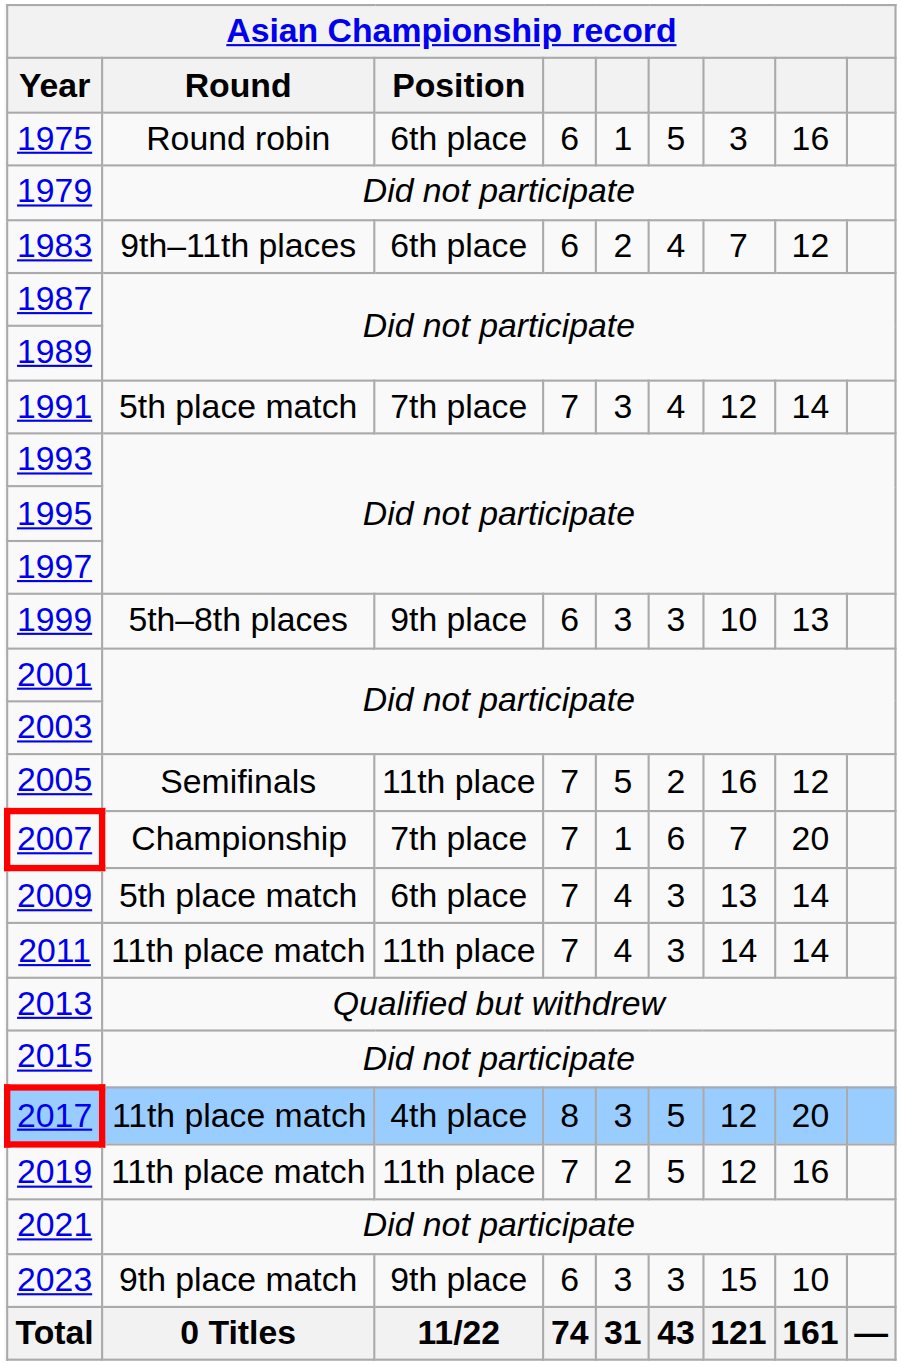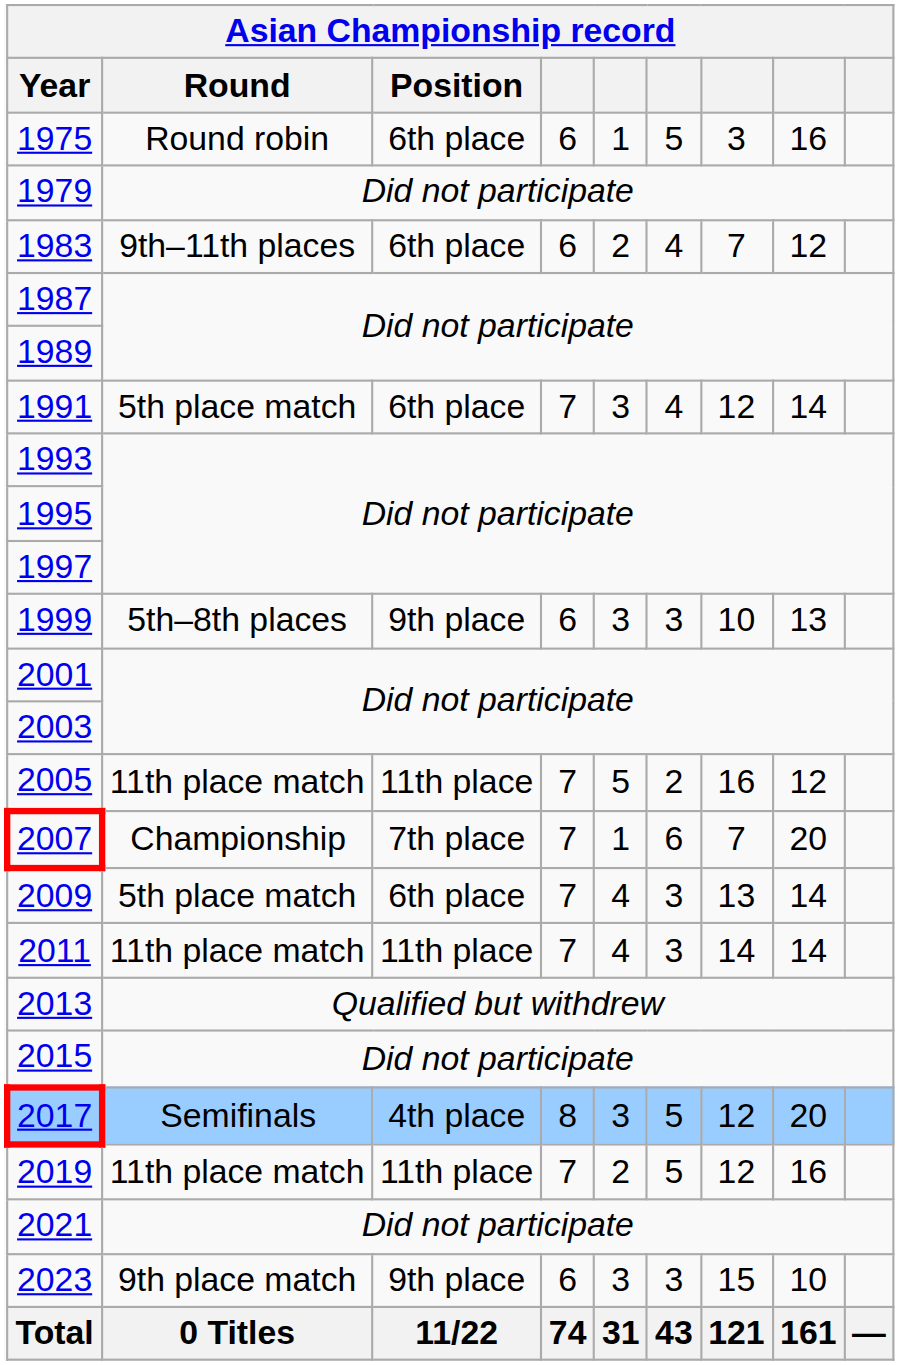 <table class="wikitable" style="text-align: center;">
 <tr>
 <th colspan=9><a href='#'>Asian Championship record</a></th>
 </tr>
 <tr>
 <th>Year</th>
 <th>Round</th>
 <th>Position</th>
 <th></th>
 <th></th>
 <th></th>
 <th></th>
 <th></th>
 <th></th>
 </tr>
 <tr>
 <td> <a href='#'>1975</a></td>
 <td>Round robin</td>
 <td>6th place</td>
 <td>6</td>
 <td>1</td>
 <td>5</td>
 <td>3</td>
 <td>16</td>
 <td></td>
 </tr>
 <tr>
 <td> <a href='#'>1979</a></td>
 <td colspan=8 rowspan=1><em>Did not participate</em></td>
 </tr>
 <tr>
 <td> <a href='#'>1983</a></td>
 <td>9th–11th places</td>
 <td>6th place</td>
 <td>6</td>
 <td>2</td>
 <td>4</td>
 <td>7</td>
 <td>12</td>
 <td></td>
 </tr>
 <tr>
 <td> <a href='#'>1987</a></td>
 <td colspan=8 rowspan=2><em>Did not participate</em></td>
 </tr>
 <tr>
 <td> <a href='#'>1989</a></td>
 </tr>
 <tr>
 <td> <a href='#'>1991</a></td>
 <td>5th place match</td>
-<td>7th place</td>
+<td>6th place</td>
 <td>7</td>
 <td>3</td>
 <td>4</td>
 <td>12</td>
 <td>14</td>
 <td></td>
 </tr>
 <tr>
 <td> <a href='#'>1993</a></td>
 <td colspan=8 rowspan=3><em>Did not participate</em></td>
 </tr>
 <tr>
 <td> <a href='#'>1995</a></td>
 </tr>
 <tr>
 <td> <a href='#'>1997</a></td>
 </tr>
 <tr>
 <td> <a href='#'>1999</a></td>
 <td>5th–8th places</td>
 <td>9th place</td>
 <td>6</td>
 <td>3</td>
 <td>3</td>
 <td>10</td>
 <td>13</td>
 <td></td>
 </tr>
 <tr>
 <td> <a href='#'>2001</a></td>
 <td colspan=8 rowspan=2><em>Did not participate</em></td>
 </tr>
 <tr>
 <td> <a href='#'>2003</a></td>
 </tr>
 <tr>
 <td> <a href='#'>2005</a></td>
-<td>Semifinals</td>
+<td>11th place match</td>
 <td>11th place</td>
 <td>7</td>
 <td>5</td>
 <td>2</td>
 <td>16</td>
 <td>12</td>
 <td></td>
 </tr>
 <tr>
 <td style="border: 3px solid red"> <a href='#'>2007</a></td>
 <td>Championship</td>
 <td>7th place</td>
 <td>7</td>
 <td>1</td>
 <td>6</td>
 <td>7</td>
 <td>20</td>
 <td></td>
 </tr>
 <tr>
 <td> <a href='#'>2009</a></td>
 <td>5th place match</td>
 <td>6th place</td>
 <td>7</td>
 <td>4</td>
 <td>3</td>
 <td>13</td>
 <td>14</td>
 <td></td>
 </tr>
 <tr>
 <td> <a href='#'>2011</a></td>
 <td>11th place match</td>
 <td>11th place</td>
 <td>7</td>
 <td>4</td>
 <td>3</td>
 <td>14</td>
 <td>14</td>
 <td></td>
 </tr>
 <tr>
 <td> <a href='#'>2013</a></td>
 <td colspan=8><em>Qualified but withdrew</em></td>
 </tr>
 <tr>
 <td> <a href='#'>2015</a></td>
 <td colspan=8><em>Did not participate</em></td>
 </tr>
 <tr bgcolor="#9acdff">
 <td style="border: 3px solid red"> <a href='#'>2017</a></td>
-<td>11th place match</td>
+<td>Semifinals</td>
 <td>4th place</td>
 <td>8</td>
 <td>3</td>
 <td>5</td>
 <td>12</td>
 <td>20</td>
 <td></td>
 </tr>
 <tr>
 <td> <a href='#'>2019</a></td>
 <td>11th place match</td>
 <td>11th place</td>
 <td>7</td>
 <td>2</td>
 <td>5</td>
 <td>12</td>
 <td>16</td>
 <td></td>
 </tr>
 <tr>
 <td> <a href='#'>2021</a></td>
 <td colspan=8 rowspan=1><em>Did not participate</em></td>
 </tr>
 <tr>
 <td> <a href='#'>2023</a></td>
 <td>9th place match</td>
 <td>9th place</td>
 <td>6</td>
 <td>3</td>
 <td>3</td>
 <td>15</td>
 <td>10</td>
 <td></td>
 </tr>
 <tr>
 <th>Total</th>
 <th>0 Titles</th>
 <th>11/22</th>
 <th>74</th>
 <th>31</th>
 <th>43</th>
 <th>121</th>
 <th>161</th>
 <th>—</th>
 </tr>
 </table>
